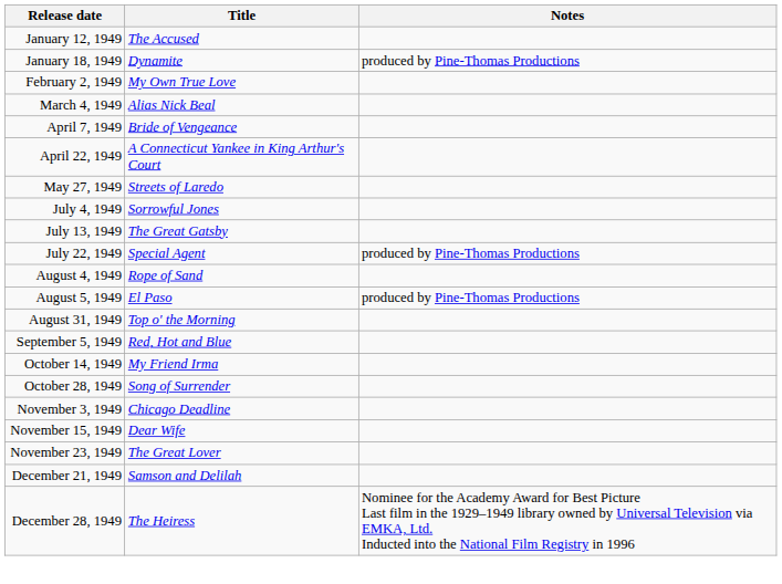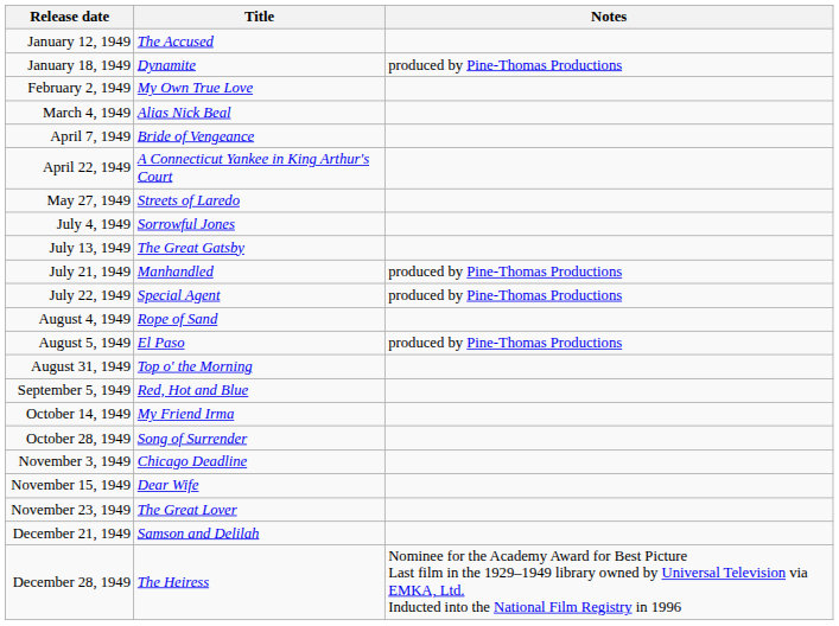 <table class="wikitable sortable" style="width:100%;">
 <tr>
 <th scope="col" style="width:130px;">Release date</th>
 <th>Title</th>
 <th>Notes</th>
 </tr>
 <tr>
 <td style="text-align:right;">January 12, 1949</td>
 <td><em><a href='#'>The Accused</a></em></td>
 <td></td>
 </tr>
 <tr>
 <td style="text-align:right;">January 18, 1949</td>
 <td><em><a href='#'>Dynamite</a></em></td>
 <td>produced by <a href='#'>Pine-Thomas Productions</a></td>
 </tr>
 <tr>
 <td style="text-align:right;">February 2, 1949</td>
 <td><em><a href='#'>My Own True Love</a></em></td>
 <td></td>
 </tr>
 <tr>
 <td style="text-align:right;">March 4, 1949</td>
 <td><em><a href='#'>Alias Nick Beal</a></em></td>
 <td></td>
 </tr>
 <tr>
 <td style="text-align:right;">April 7, 1949</td>
 <td><em><a href='#'>Bride of Vengeance</a></em></td>
 <td></td>
 </tr>
 <tr>
 <td style="text-align:right;">April 22, 1949</td>
 <td><em><a href='#'>A Connecticut Yankee in King Arthur's Court</a></em></td>
 <td></td>
 </tr>
 <tr>
 <td style="text-align:right;">May 27, 1949</td>
 <td><em><a href='#'>Streets of Laredo</a></em></td>
 <td></td>
 </tr>
 <tr>
 <td style="text-align:right;">July 4, 1949</td>
 <td><em><a href='#'>Sorrowful Jones</a></em></td>
 <td></td>
 </tr>
 <tr>
 <td style="text-align:right;">July 13, 1949</td>
 <td><em><a href='#'>The Great Gatsby</a></em></td>
 <td></td>
+</tr>
+<tr>
+<td style="text-align:right;">July 21, 1949</td>
+<td><em><a href='#'>Manhandled</a></em></td>
+<td>produced by <a href='#'>Pine-Thomas Productions</a></td>
 </tr>
 <tr>
 <td style="text-align:right;">July 22, 1949</td>
 <td><em><a href='#'>Special Agent</a></em></td>
 <td>produced by <a href='#'>Pine-Thomas Productions</a></td>
 </tr>
 <tr>
 <td style="text-align:right;">August 4, 1949</td>
 <td><em><a href='#'>Rope of Sand</a></em></td>
 <td></td>
 </tr>
 <tr>
 <td style="text-align:right;">August 5, 1949</td>
 <td><em><a href='#'>El Paso</a></em></td>
 <td>produced by <a href='#'>Pine-Thomas Productions</a></td>
 </tr>
 <tr>
 <td style="text-align:right;">August 31, 1949</td>
 <td><em><a href='#'>Top o' the Morning</a></em></td>
 <td></td>
 </tr>
 <tr>
 <td style="text-align:right;">September 5, 1949</td>
 <td><em><a href='#'>Red, Hot and Blue</a></em></td>
 <td></td>
 </tr>
 <tr>
 <td style="text-align:right;">October 14, 1949</td>
 <td><em><a href='#'>My Friend Irma</a></em></td>
 <td></td>
 </tr>
 <tr>
 <td style="text-align:right;">October 28, 1949</td>
 <td><em><a href='#'>Song of Surrender</a></em></td>
 <td></td>
 </tr>
 <tr>
 <td style="text-align:right;">November 3, 1949</td>
 <td><em><a href='#'>Chicago Deadline</a></em></td>
 <td></td>
 </tr>
 <tr>
 <td style="text-align:right;">November 15, 1949</td>
 <td><em><a href='#'>Dear Wife</a></em></td>
 <td></td>
 </tr>
 <tr>
 <td style="text-align:right;">November 23, 1949</td>
 <td><em><a href='#'>The Great Lover</a></em></td>
 <td></td>
 </tr>
 <tr>
 <td style="text-align:right;">December 21, 1949</td>
 <td><em><a href='#'>Samson and Delilah</a></em></td>
 <td></td>
 </tr>
 <tr>
 <td style="text-align:right;">December 28, 1949</td>
 <td><em><a href='#'>The Heiress</a></em></td>
 <td>Nominee for the Academy Award for Best Picture <br> Last film in the 1929–1949 library owned by <a href='#'>Universal Television</a> via <a href='#'>EMKA, Ltd.</a><br>Inducted into the <a href='#'>National Film Registry</a> in 1996</td>
 </tr>
 </table>
